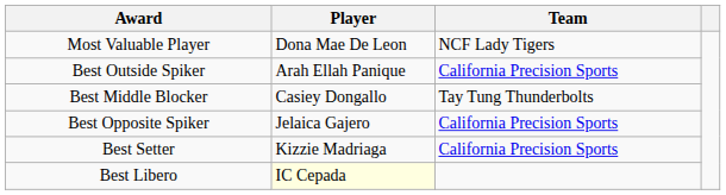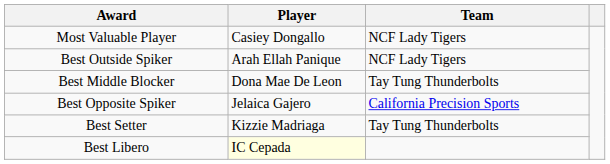 <table class="wikitable">
 <tr>
 <th width=250>Award</th>
 <th width=150>Player</th>
 <th width=250>Team</th>
 <th width=10></th>
 </tr>
 <tr>
 <td style="text-align:center">Most Valuable Player</td>
-<td>Dona Mae De Leon</td>
+<td>Casiey Dongallo</td>
 <td> NCF Lady Tigers</td>
 <td style="text-align:center" rowspan=6></td>
 </tr>
 <tr>
 <td style="text-align:center">Best Outside Spiker</td>
 <td>Arah Ellah Panique</td>
-<td> <a href='#'>California Precision Sports</a></td>
+<td> NCF Lady Tigers</td>
 </tr>
 <tr>
 <td style="text-align:center">Best Middle Blocker</td>
-<td>Casiey Dongallo</td>
+<td>Dona Mae De Leon</td>
 <td> Tay Tung Thunderbolts</td>
 </tr>
 <tr>
 <td style="text-align:center">Best Opposite Spiker</td>
 <td>Jelaica Gajero</td>
 <td> <a href='#'>California Precision Sports</a></td>
 </tr>
 <tr>
 <td style="text-align:center">Best Setter</td>
 <td>Kizzie Madriaga</td>
-<td> <a href='#'>California Precision Sports</a></td>
+<td> Tay Tung Thunderbolts</td>
 </tr>
 <tr>
 <td style="text-align:center">Best Libero</td>
 <td style="background: lightyellow;">IC Cepada</td>
 <td></td>
 </tr>
 </table>
